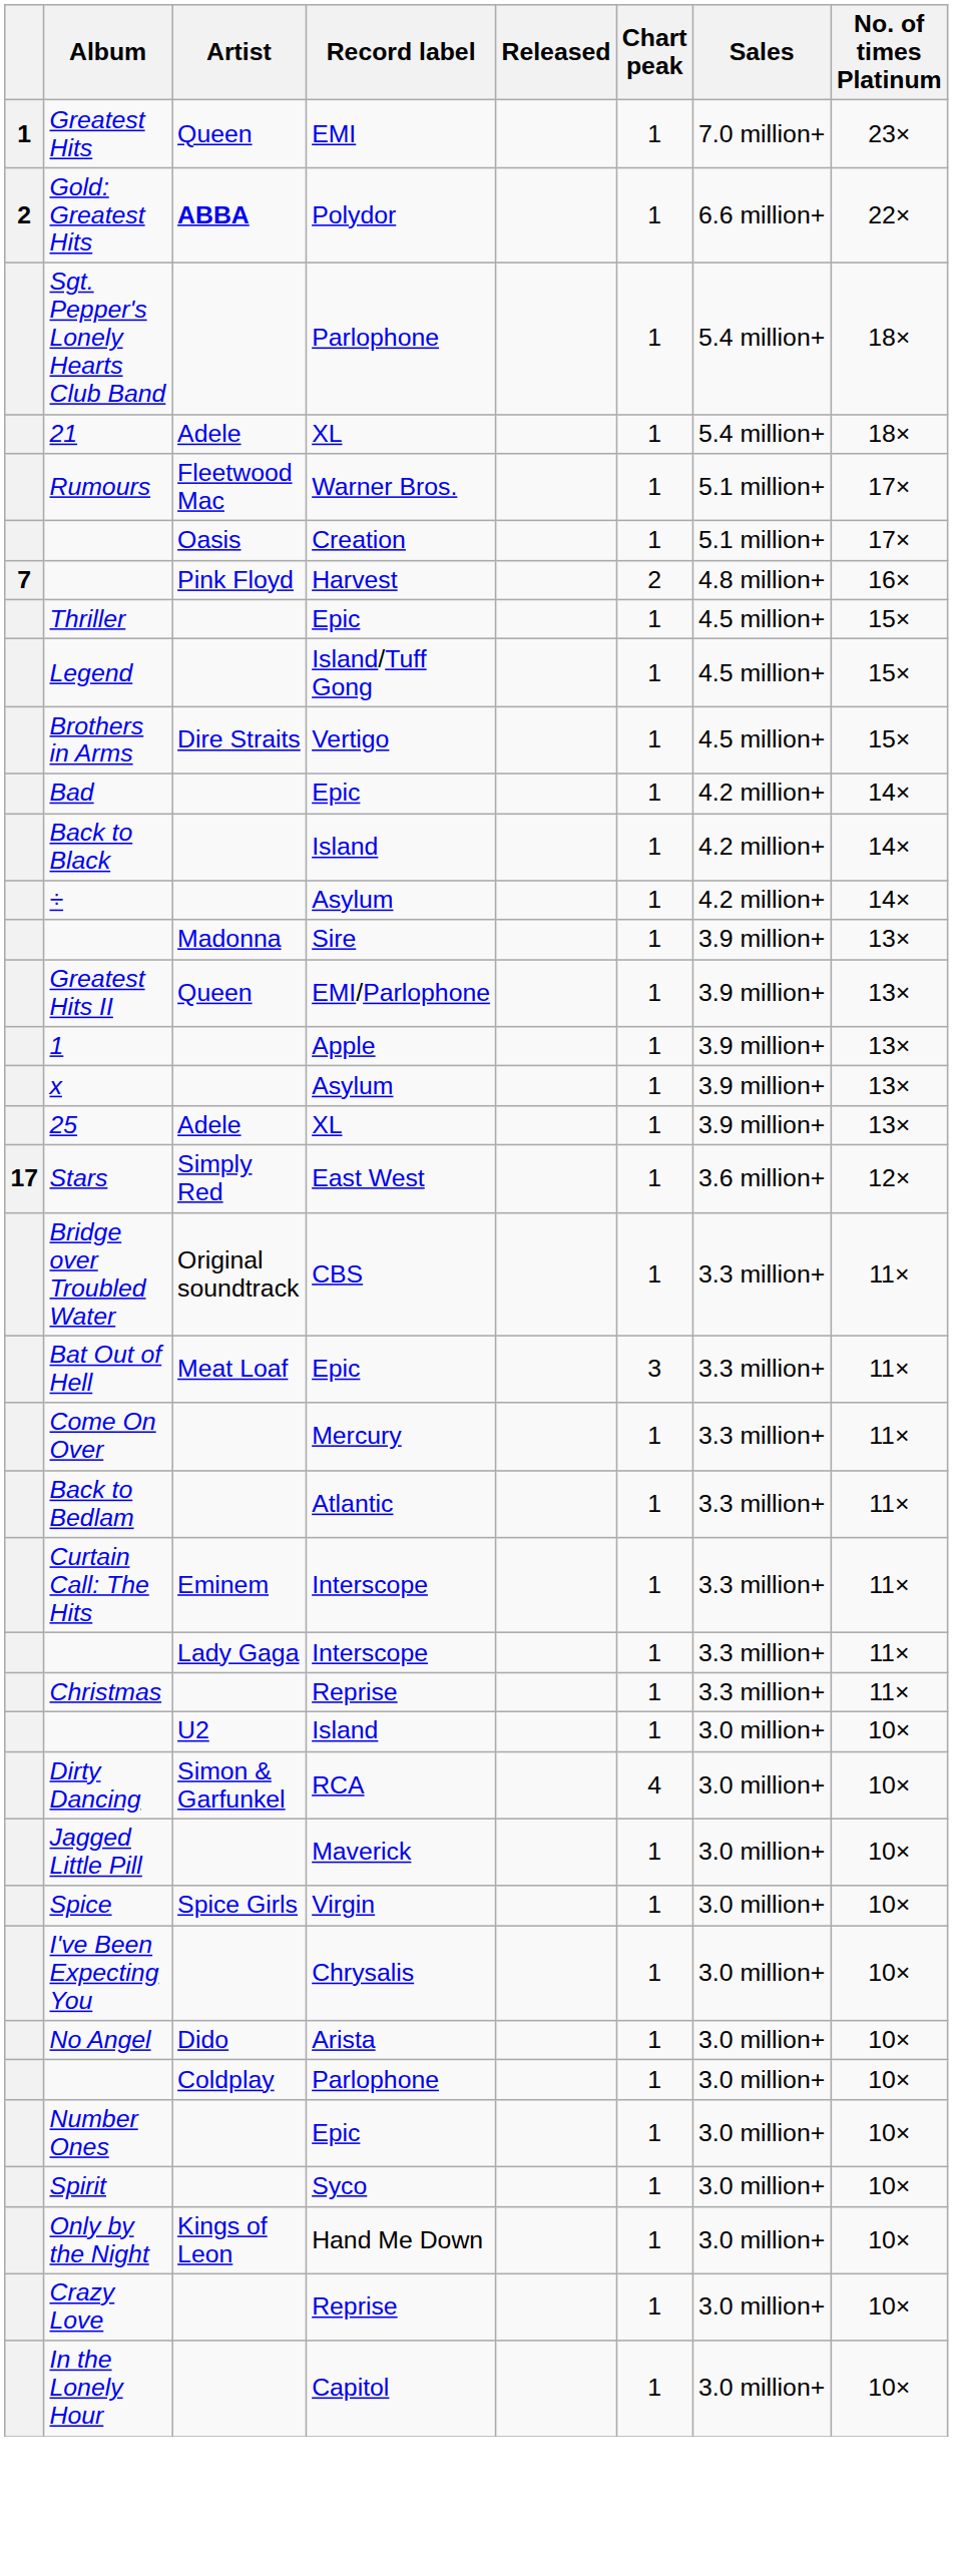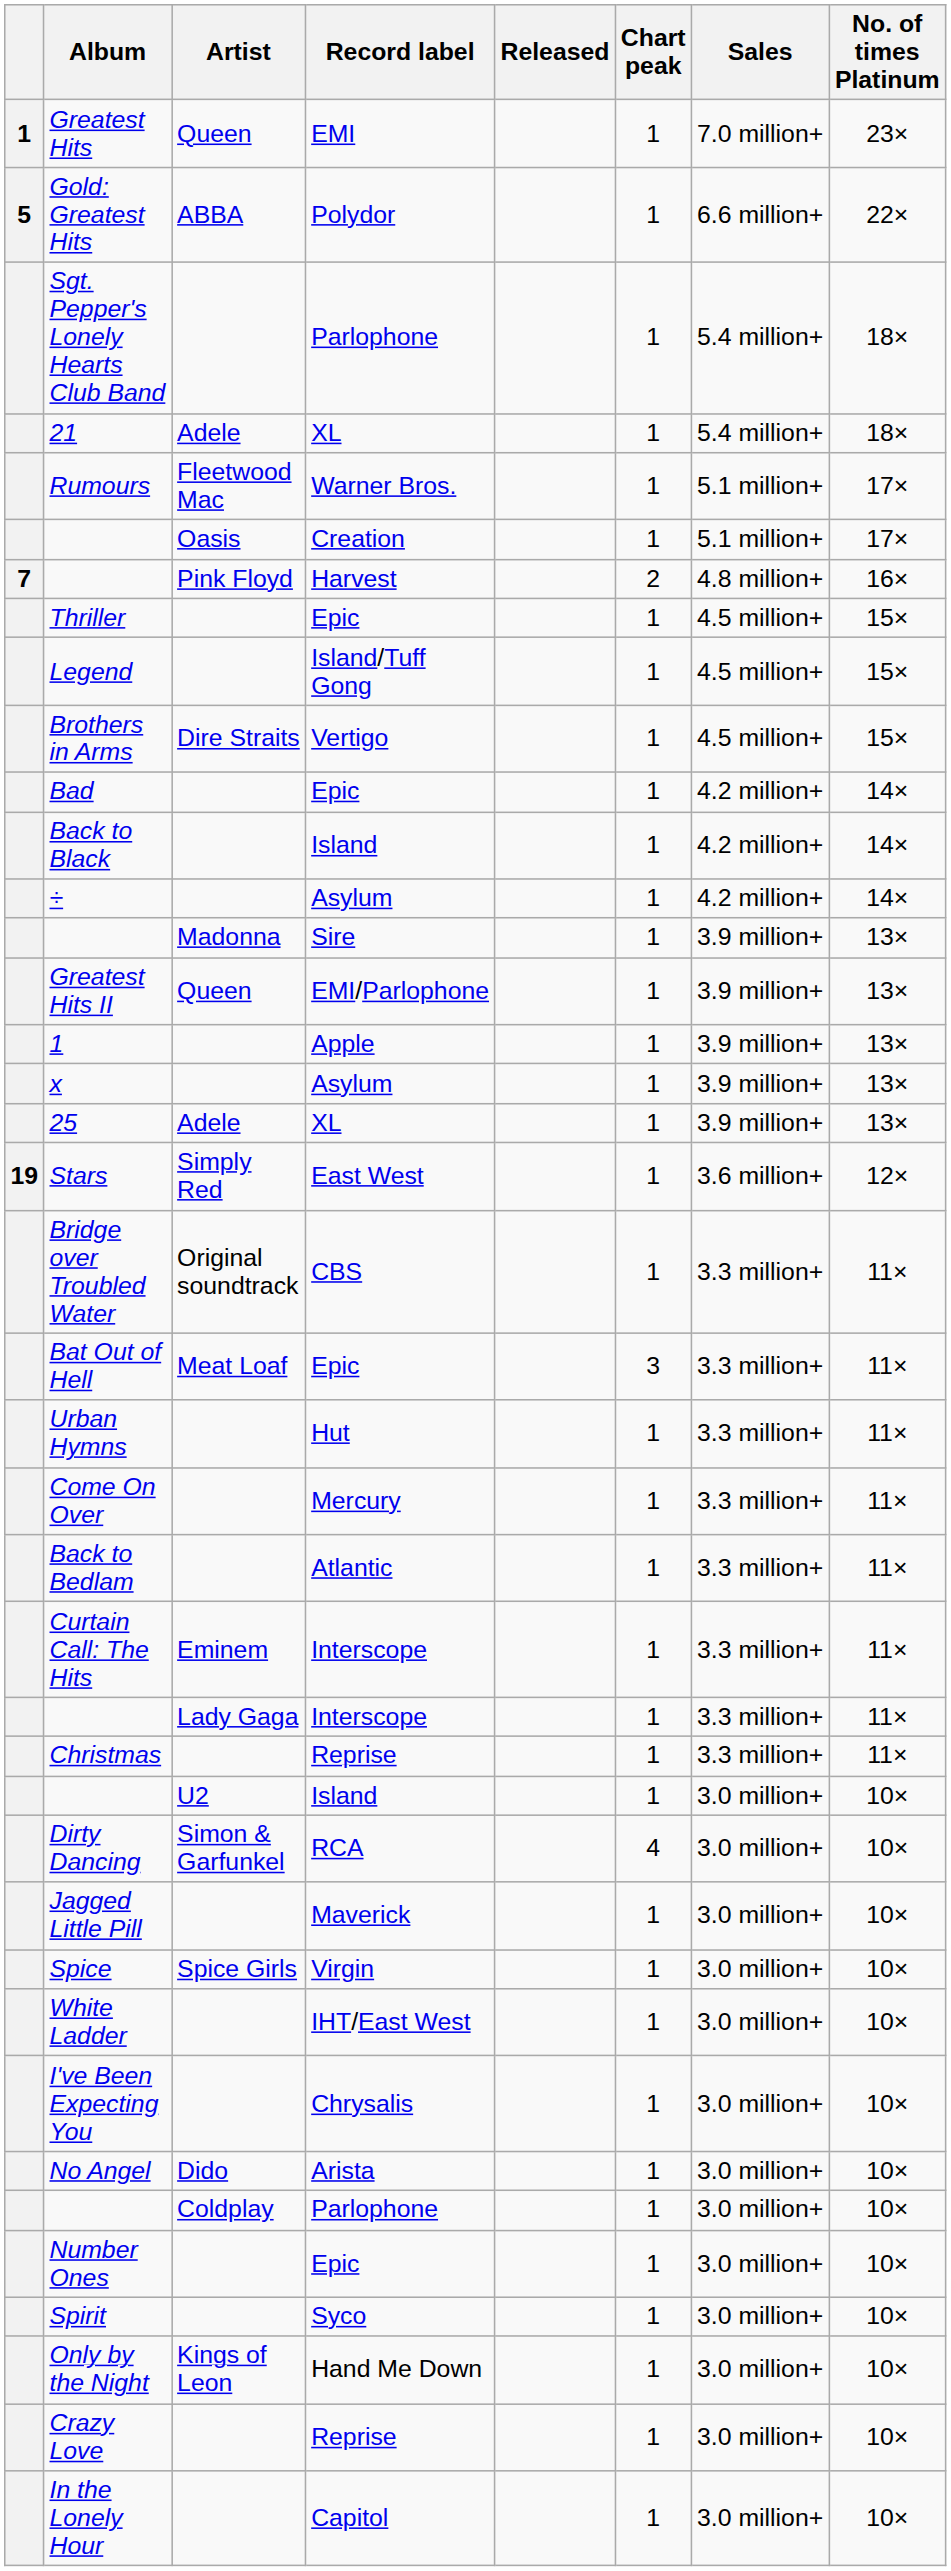 <table class="wikitable plainrowheaders sortable">
 <tr>
 <th scope=col></th>
 <th scope=col>Album</th>
 <th scope=col>Artist</th>
 <th scope=col>Record label</th>
 <th scope=col>Released</th>
 <th scope=col>Chart<br>peak</th>
 <th scope=col>Sales</th>
 <th scope=col>No. of times<br>Platinum</th>
 </tr>
 <tr>
 <th scope=row style="text-align:center;">1</th>
 <td><em><a href='#'>Greatest Hits</a></em></td>
 <td><a href='#'>Queen</a></td>
 <td><a href='#'>EMI</a></td>
 <td></td>
 <td align=center>1</td>
 <td align=center>7.0 million+</td>
 <td align=center>23×</td>
 </tr>
 <tr>
-<th scope=row style="text-align:center;">2</th>
+<th scope=row style="text-align:center;">5</th>
 <td><em><a href='#'>Gold: Greatest Hits</a></em></td>
-<td><strong><a href='#'>ABBA</a></strong></td>
+<td><a href='#'>ABBA</a></td>
 <td><a href='#'>Polydor</a></td>
 <td></td>
 <td align=center>1</td>
 <td align=center>6.6 million+</td>
 <td align=center>22×</td>
 </tr>
 <tr>
 <th scope=row style="text-align:center;"></th>
 <td><em><a href='#'>Sgt. Pepper's Lonely Hearts Club Band</a></em></td>
 <td></td>
 <td><a href='#'>Parlophone</a></td>
 <td></td>
 <td align=center>1</td>
 <td align=center>5.4 million+</td>
 <td align=center>18×</td>
 </tr>
 <tr>
 <th scope=row style="text-align:center;"></th>
 <td><em><a href='#'>21</a></em></td>
 <td><a href='#'>Adele</a></td>
 <td><a href='#'>XL</a></td>
 <td></td>
 <td align=center>1</td>
 <td align=center>5.4 million+</td>
 <td align=center>18×</td>
 </tr>
 <tr>
 <th scope=row style="text-align:center;"></th>
 <td><em><a href='#'>Rumours</a></em></td>
 <td><a href='#'>Fleetwood Mac</a></td>
 <td><a href='#'>Warner Bros.</a></td>
 <td></td>
 <td align=center>1</td>
 <td align=center>5.1 million+</td>
 <td align=center>17×</td>
 </tr>
 <tr>
 <th scope=row style="text-align:center;"></th>
 <td></td>
 <td><a href='#'>Oasis</a></td>
 <td><a href='#'>Creation</a></td>
 <td></td>
 <td align=center>1</td>
 <td align=center>5.1 million+</td>
 <td align=center>17×</td>
 </tr>
 <tr>
 <th scope=row style="text-align:center;">7</th>
 <td><em></em></td>
 <td><a href='#'>Pink Floyd</a></td>
 <td><a href='#'>Harvest</a></td>
 <td></td>
 <td align=center>2</td>
 <td align=center>4.8 million+</td>
 <td align=center>16×</td>
 </tr>
 <tr>
 <th scope=row style="text-align:center;"></th>
 <td><em><a href='#'>Thriller</a></em></td>
 <td></td>
 <td><a href='#'>Epic</a></td>
 <td></td>
 <td align=center>1</td>
 <td align=center>4.5 million+</td>
 <td align=center>15×</td>
 </tr>
 <tr>
 <th scope=row style="text-align:center;"></th>
 <td><em><a href='#'>Legend</a></em></td>
 <td></td>
 <td><a href='#'>Island</a>/<a href='#'>Tuff Gong</a></td>
 <td></td>
 <td align=center>1</td>
 <td align=center>4.5 million+</td>
 <td align=center>15×</td>
 </tr>
 <tr>
 <th scope=row style="text-align:center;"></th>
 <td><em><a href='#'>Brothers in Arms</a></em></td>
 <td><a href='#'>Dire Straits</a></td>
 <td><a href='#'>Vertigo</a></td>
 <td></td>
 <td align=center>1</td>
 <td align=center>4.5 million+</td>
 <td align=center>15×</td>
 </tr>
 <tr>
 <th scope=row style="text-align:center;"></th>
 <td><em><a href='#'>Bad</a></em></td>
 <td></td>
 <td><a href='#'>Epic</a></td>
 <td></td>
 <td align=center>1</td>
 <td align=center>4.2 million+</td>
 <td align=center>14×</td>
 </tr>
 <tr>
 <th scope=row style="text-align:center;"></th>
 <td><em><a href='#'>Back to Black</a></em></td>
 <td></td>
 <td><a href='#'>Island</a></td>
 <td></td>
 <td align=center>1</td>
 <td align=center>4.2 million+</td>
 <td align=center>14×</td>
 </tr>
 <tr>
 <th scope=row style="text-align:center;"></th>
 <td><em><a href='#'>÷</a></em></td>
 <td></td>
 <td><a href='#'>Asylum</a></td>
 <td></td>
 <td align=center>1</td>
 <td align=center>4.2 million+</td>
 <td align=center>14×</td>
 </tr>
 <tr>
 <th scope=row style="text-align:center;"></th>
 <td><em></em></td>
 <td><a href='#'>Madonna</a></td>
 <td><a href='#'>Sire</a></td>
 <td></td>
 <td align=center>1</td>
 <td align=center>3.9 million+</td>
 <td align=center>13×</td>
 </tr>
 <tr>
 <th scope=row style="text-align:center;"></th>
 <td><em><a href='#'>Greatest Hits II</a></em></td>
 <td><a href='#'>Queen</a></td>
 <td><a href='#'>EMI</a>/<a href='#'>Parlophone</a></td>
 <td></td>
 <td align=center>1</td>
 <td align=center>3.9 million+</td>
 <td align=center>13×</td>
 </tr>
 <tr>
 <th scope=row style="text-align:center;"></th>
 <td><em><a href='#'>1</a></em></td>
 <td></td>
 <td><a href='#'>Apple</a></td>
 <td></td>
 <td align=center>1</td>
 <td align=center>3.9 million+</td>
 <td align=center>13×</td>
 </tr>
 <tr>
 <th scope=row style="text-align:center;"></th>
 <td><em><a href='#'>x</a></em></td>
 <td></td>
 <td><a href='#'>Asylum</a></td>
 <td></td>
 <td align=center>1</td>
 <td align=center>3.9 million+</td>
 <td align=center>13×</td>
 </tr>
 <tr>
 <th scope=row style="text-align:center;"></th>
 <td><em><a href='#'>25</a></em></td>
 <td><a href='#'>Adele</a></td>
 <td><a href='#'>XL</a></td>
 <td></td>
 <td align=center>1</td>
 <td align=center>3.9 million+</td>
 <td align=center>13×</td>
 </tr>
 <tr>
-<th scope=row style="text-align:center;">17</th>
+<th scope=row style="text-align:center;">19</th>
 <td><em><a href='#'>Stars</a></em></td>
 <td><a href='#'>Simply Red</a></td>
 <td><a href='#'>East West</a></td>
 <td></td>
 <td align="center">1</td>
 <td align=center>3.6 million+</td>
 <td align=center>12×</td>
 </tr>
 <tr>
 <th scope=row style="text-align:center;"></th>
 <td><em><a href='#'>Bridge over Troubled Water</a></em></td>
 <td>Original soundtrack</td>
 <td><a href='#'>CBS</a></td>
 <td></td>
 <td align=center>1</td>
 <td align=center>3.3 million+</td>
 <td align=center>11×</td>
 </tr>
 <tr>
 <th scope=row style="text-align:center;"></th>
 <td><em><a href='#'>Bat Out of Hell</a></em></td>
 <td><a href='#'>Meat Loaf</a></td>
 <td><a href='#'>Epic</a></td>
 <td></td>
 <td align=center>3</td>
+<td align=center>3.3 million+</td>
+<td align=center>11×</td>
+</tr>
+<tr>
+<th scope=row style="text-align:center;"></th>
+<td><em><a href='#'>Urban Hymns</a></em></td>
+<td></td>
+<td><a href='#'>Hut</a></td>
+<td></td>
+<td align=center>1</td>
 <td align=center>3.3 million+</td>
 <td align=center>11×</td>
 </tr>
 <tr>
 <th scope=row style="text-align:center;"></th>
 <td><em><a href='#'>Come On Over</a></em></td>
 <td></td>
 <td><a href='#'>Mercury</a></td>
 <td></td>
 <td align=center>1</td>
 <td align=center>3.3 million+</td>
 <td align=center>11×</td>
 </tr>
 <tr>
 <th scope=row style="text-align:center;"></th>
 <td><em><a href='#'>Back to Bedlam</a></em></td>
 <td></td>
 <td><a href='#'>Atlantic</a></td>
 <td></td>
 <td align=center>1</td>
 <td align=center>3.3 million+</td>
 <td align=center>11×</td>
 </tr>
 <tr>
 <th scope=row style="text-align:center;"></th>
 <td><em><a href='#'>Curtain Call: The Hits</a></em></td>
 <td><a href='#'>Eminem</a></td>
 <td><a href='#'>Interscope</a></td>
 <td></td>
 <td align=center>1</td>
 <td align=center>3.3 million+</td>
 <td align=center>11×</td>
 </tr>
 <tr>
 <th scope=row style="text-align:center;"></th>
 <td><em></em></td>
 <td><a href='#'>Lady Gaga</a></td>
 <td><a href='#'>Interscope</a></td>
 <td></td>
 <td align=center>1</td>
 <td align=center>3.3 million+</td>
 <td align=center>11×</td>
 </tr>
 <tr>
 <th scope=row style="text-align:center;"></th>
 <td><em><a href='#'>Christmas</a></em></td>
 <td></td>
 <td><a href='#'>Reprise</a></td>
 <td></td>
 <td align=center>1</td>
 <td align=center>3.3 million+</td>
 <td align=center>11×</td>
 </tr>
 <tr>
 <th scope=row style="text-align:center;"></th>
 <td><em></em></td>
 <td><a href='#'>U2</a></td>
 <td><a href='#'>Island</a></td>
 <td></td>
 <td align=center>1</td>
 <td align=center>3.0 million+</td>
 <td align=center>10×</td>
 </tr>
 <tr>
 <th scope=row style="text-align:center;"></th>
 <td><em><a href='#'>Dirty Dancing</a></em></td>
 <td><a href='#'>Simon & Garfunkel</a></td>
 <td><a href='#'>RCA</a></td>
 <td></td>
 <td align=center>4</td>
 <td align=center>3.0 million+</td>
 <td align=center>10×</td>
 </tr>
 <tr>
 <th scope=row style="text-align:center;"></th>
 <td><em><a href='#'>Jagged Little Pill</a></em></td>
 <td></td>
 <td><a href='#'>Maverick</a></td>
 <td></td>
 <td align=center>1</td>
 <td align=center>3.0 million+</td>
 <td align=center>10×</td>
 </tr>
 <tr>
 <th scope=row style="text-align:center;"></th>
 <td><em><a href='#'>Spice</a></em></td>
 <td><a href='#'>Spice Girls</a></td>
 <td><a href='#'>Virgin</a></td>
 <td></td>
 <td align=center>1</td>
 <td align=center>3.0 million+</td>
 <td align=center>10×</td>
 </tr>
 <tr>
 <th scope=row style="text-align:center;"></th>
+<td><em><a href='#'>White Ladder</a></em></td>
+<td></td>
+<td><a href='#'>IHT</a>/<a href='#'>East West</a></td>
+<td></td>
+<td align=center>1</td>
+<td align=center>3.0 million+</td>
+<td align=center>10×</td>
+</tr>
+<tr>
+<th scope=row style="text-align:center;"></th>
 <td><em><a href='#'>I've Been Expecting You</a></em></td>
 <td></td>
 <td><a href='#'>Chrysalis</a></td>
 <td></td>
 <td align=center>1</td>
 <td align=center>3.0 million+</td>
 <td align=center>10×</td>
 </tr>
 <tr>
 <th scope=row style="text-align:center;"></th>
 <td><em><a href='#'>No Angel</a></em></td>
 <td><a href='#'>Dido</a></td>
 <td><a href='#'>Arista</a></td>
 <td></td>
 <td align=center>1</td>
 <td align=center>3.0 million+</td>
 <td align=center>10×</td>
 </tr>
 <tr>
 <th scope=row style="text-align:center;"></th>
 <td><em></em></td>
 <td><a href='#'>Coldplay</a></td>
 <td><a href='#'>Parlophone</a></td>
 <td></td>
 <td align=center>1</td>
 <td align=center>3.0 million+</td>
 <td align=center>10×</td>
 </tr>
 <tr>
 <th scope=row style="text-align:center;"></th>
 <td><em><a href='#'>Number Ones</a></em></td>
 <td></td>
 <td><a href='#'>Epic</a></td>
 <td></td>
 <td align=center>1</td>
 <td align=center>3.0 million+</td>
 <td align=center>10×</td>
 </tr>
 <tr>
 <th scope=row style="text-align:center;"></th>
 <td><em><a href='#'>Spirit</a></em></td>
 <td></td>
 <td><a href='#'>Syco</a></td>
 <td></td>
 <td align=center>1</td>
 <td align=center>3.0 million+</td>
 <td align=center>10×</td>
 </tr>
 <tr>
 <th scope=row style="text-align:center;"></th>
 <td><em><a href='#'>Only by the Night</a></em></td>
 <td><a href='#'>Kings of Leon</a></td>
 <td>Hand Me Down</td>
 <td></td>
 <td align=center>1</td>
 <td align=center>3.0 million+</td>
 <td align=center>10×</td>
 </tr>
 <tr>
 <th scope=row style="text-align:center;"></th>
 <td><em><a href='#'>Crazy Love</a></em></td>
 <td></td>
 <td><a href='#'>Reprise</a></td>
 <td></td>
 <td align=center>1</td>
 <td align=center>3.0 million+</td>
 <td align=center>10×</td>
 </tr>
 <tr>
 <th scope=row style="text-align:center;"></th>
 <td><em><a href='#'>In the Lonely Hour</a></em></td>
 <td></td>
 <td><a href='#'>Capitol</a></td>
 <td></td>
 <td align=center>1</td>
 <td align=center>3.0 million+</td>
 <td align=center>10×</td>
 </tr>
 </table>
